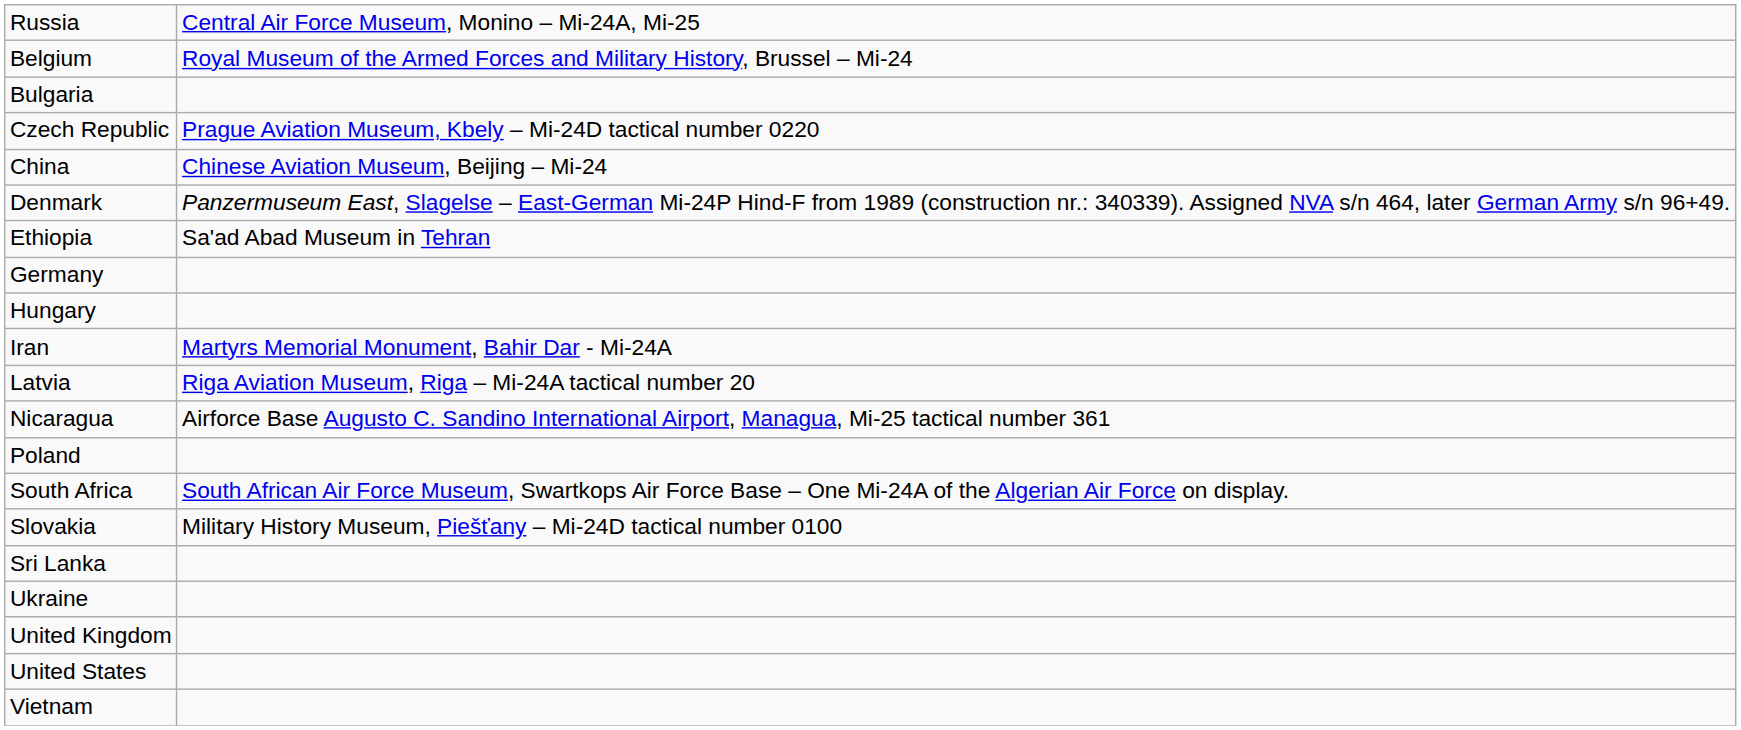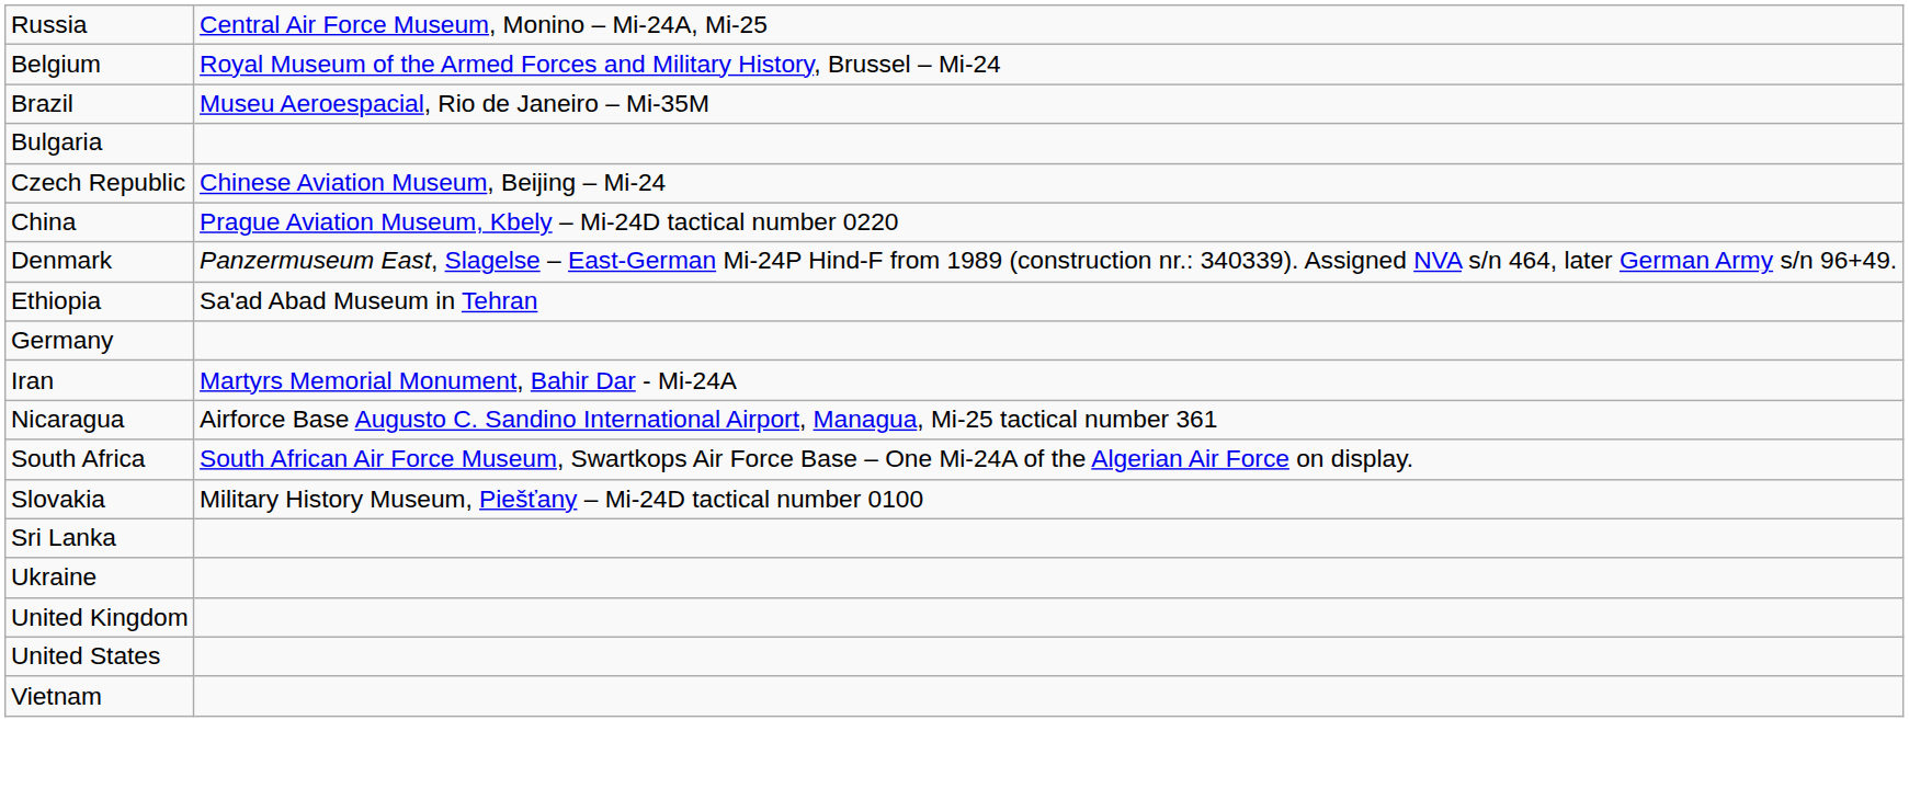 <table class="wikitable">
 <tr>
 <td>Russia</td>
 <td><a href='#'>Central Air Force Museum</a>, Monino – Mi-24A, Mi-25</td>
 </tr>
 <tr>
 <td>Belgium</td>
 <td><a href='#'>Royal Museum of the Armed Forces and Military History</a>, Brussel – Mi-24</td>
 </tr>
 <tr>
+<td>Brazil</td>
+<td><a href='#'>Museu Aeroespacial</a>, Rio de Janeiro – Mi-35M</td>
+</tr>
+<tr>
 <td>Bulgaria</td>
 <td></td>
 </tr>
 <tr>
 <td>Czech Republic</td>
-<td><a href='#'>Prague Aviation Museum, Kbely</a> – Mi-24D tactical number 0220</td>
+<td><a href='#'>Chinese Aviation Museum</a>, Beijing – Mi-24</td>
 </tr>
 <tr>
 <td>China</td>
-<td><a href='#'>Chinese Aviation Museum</a>, Beijing – Mi-24</td>
+<td><a href='#'>Prague Aviation Museum, Kbely</a> – Mi-24D tactical number 0220</td>
 </tr>
 <tr>
 <td>Denmark</td>
 <td><em>Panzermuseum East</em>, <a href='#'>Slagelse</a> – <a href='#'>East-German</a> Mi-24P Hind-F from 1989 (construction nr.: 340339). Assigned <a href='#'>NVA</a> s/n 464, later <a href='#'>German Army</a> s/n 96+49.</td>
 </tr>
 <tr>
 <td>Ethiopia</td>
 <td>Sa'ad Abad Museum in <a href='#'>Tehran</a></td>
 </tr>
 <tr>
 <td>Germany</td>
 <td></td>
 </tr>
 <tr>
-<td>Hungary</td>
-<td></td>
-</tr>
-<tr>
 <td>Iran</td>
 <td><a href='#'>Martyrs Memorial Monument</a>, <a href='#'>Bahir Dar</a> - Mi-24A</td>
 </tr>
 <tr>
-<td>Latvia</td>
-<td><a href='#'>Riga Aviation Museum</a>, <a href='#'>Riga</a> – Mi-24A tactical number 20</td>
-</tr>
-<tr>
 <td>Nicaragua</td>
 <td>Airforce Base <a href='#'>Augusto C. Sandino International Airport</a>, <a href='#'>Managua</a>, Mi-25 tactical number 361</td>
-</tr>
-<tr>
-<td>Poland</td>
-<td></td>
 </tr>
 <tr>
 <td>South Africa</td>
 <td><a href='#'>South African Air Force Museum</a>, Swartkops Air Force Base – One Mi-24A of the <a href='#'>Algerian Air Force</a> on display.</td>
 </tr>
 <tr>
 <td>Slovakia</td>
 <td>Military History Museum, <a href='#'>Piešťany</a> – Mi-24D tactical number 0100</td>
 </tr>
 <tr>
 <td>Sri Lanka</td>
 <td></td>
 </tr>
 <tr>
 <td>Ukraine</td>
 <td></td>
 </tr>
 <tr>
 <td>United Kingdom</td>
 <td></td>
 </tr>
 <tr>
 <td>United States</td>
 <td></td>
 </tr>
 <tr>
 <td>Vietnam</td>
 <td></td>
 </tr>
 </table>
